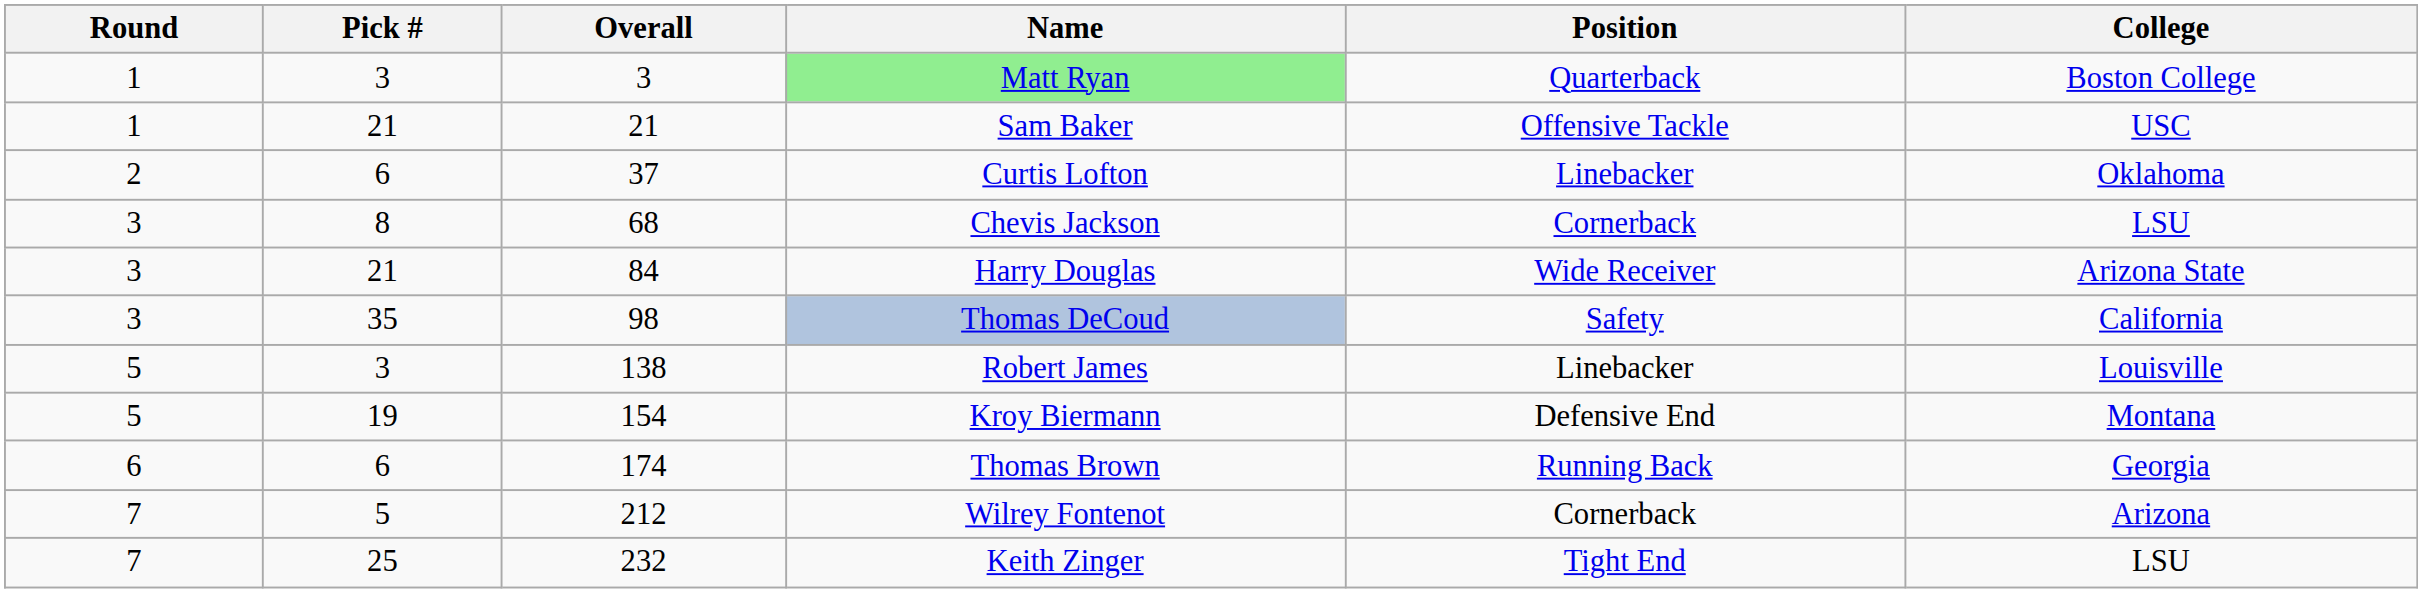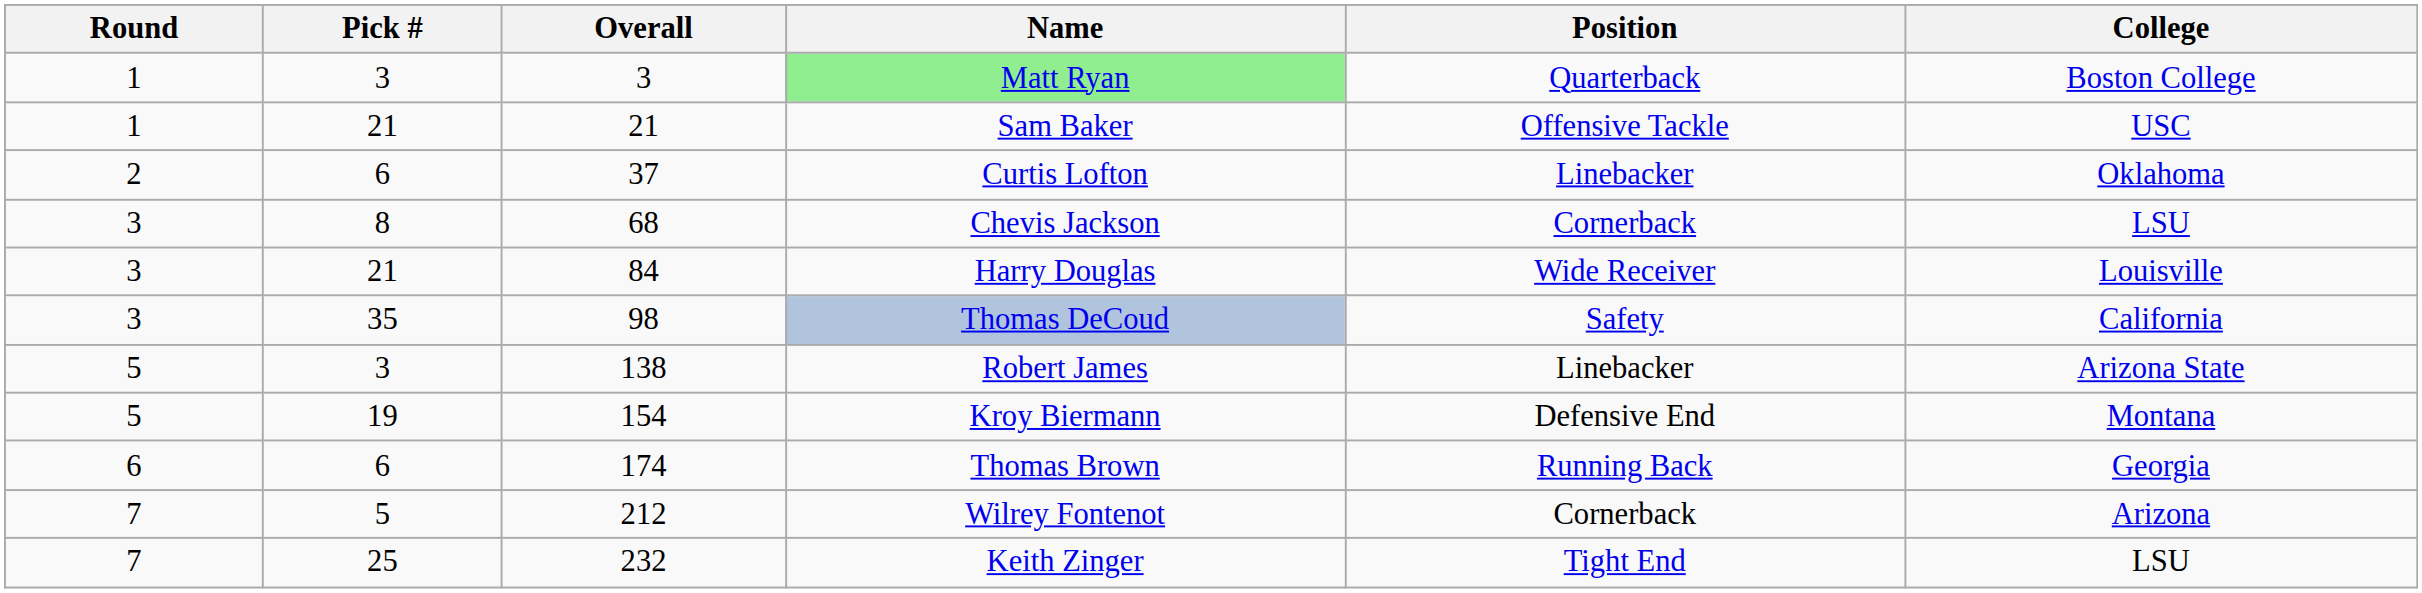 <table class="wikitable sortable sortable" style="width: 100%; text-align:center">
 <tr>
 <th>Round</th>
 <th>Pick #</th>
 <th>Overall</th>
 <th>Name</th>
 <th>Position</th>
 <th>College</th>
 </tr>
 <tr>
 <td>1</td>
 <td>3</td>
 <td>3</td>
 <td bgcolor=lightgreen><a href='#'>Matt Ryan</a></td>
 <td><a href='#'>Quarterback</a></td>
 <td><a href='#'>Boston College</a></td>
 </tr>
 <tr>
 <td>1</td>
 <td>21</td>
 <td>21</td>
 <td><a href='#'>Sam Baker</a></td>
 <td><a href='#'>Offensive Tackle</a></td>
 <td><a href='#'>USC</a></td>
 </tr>
 <tr>
 <td>2</td>
 <td>6</td>
 <td>37</td>
 <td><a href='#'>Curtis Lofton</a></td>
 <td><a href='#'>Linebacker</a></td>
 <td><a href='#'>Oklahoma</a></td>
 </tr>
 <tr>
 <td>3</td>
 <td>8</td>
 <td>68</td>
 <td><a href='#'>Chevis Jackson</a></td>
 <td><a href='#'>Cornerback</a></td>
 <td><a href='#'>LSU</a></td>
 </tr>
 <tr>
 <td>3</td>
 <td>21</td>
 <td>84</td>
 <td><a href='#'>Harry Douglas</a></td>
 <td><a href='#'>Wide Receiver</a></td>
-<td><a href='#'>Arizona State</a></td>
+<td><a href='#'>Louisville</a></td>
 </tr>
 <tr>
 <td>3</td>
 <td>35</td>
 <td>98</td>
 <td bgcolor=lightsteelblue><a href='#'>Thomas DeCoud</a></td>
 <td><a href='#'>Safety</a></td>
 <td><a href='#'>California</a></td>
 </tr>
 <tr>
 <td>5</td>
 <td>3</td>
 <td>138</td>
 <td><a href='#'>Robert James</a></td>
 <td>Linebacker</td>
-<td><a href='#'>Louisville</a></td>
+<td><a href='#'>Arizona State</a></td>
 </tr>
 <tr>
 <td>5</td>
 <td>19</td>
 <td>154</td>
 <td><a href='#'>Kroy Biermann</a></td>
 <td>Defensive End</td>
 <td><a href='#'>Montana</a></td>
 </tr>
 <tr>
 <td>6</td>
 <td>6</td>
 <td>174</td>
 <td><a href='#'>Thomas Brown</a></td>
 <td><a href='#'>Running Back</a></td>
 <td><a href='#'>Georgia</a></td>
 </tr>
 <tr>
 <td>7</td>
 <td>5</td>
 <td>212</td>
 <td><a href='#'>Wilrey Fontenot</a></td>
 <td>Cornerback</td>
 <td><a href='#'>Arizona</a></td>
 </tr>
 <tr>
 <td>7</td>
 <td>25</td>
 <td>232</td>
 <td><a href='#'>Keith Zinger</a></td>
 <td><a href='#'>Tight End</a></td>
 <td>LSU</td>
 </tr>
 </table>
